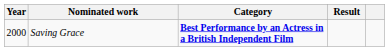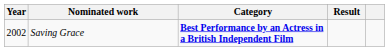 <table class="wikitable" style="width:100%;">
 <tr>
 <th width=5%>Year</th>
 <th style="width:40%;">Nominated work</th>
 <th style="width:40%;">Category</th>
 <th style="width:10%;">Result</th>
 <th width=5%></th>
 </tr>
 <tr>
-<td style="text-align:center;">2000</td>
+<td style="text-align:center;">2002</td>
 <td style="text-align:left;"><em>Saving Grace</em></td>
 <td><strong><a href='#'>Best Performance by an Actress in a British Independent Film</a></strong></td>
 <td></td>
 <td style="text-align:center;"></td>
 </tr>
 </table>
